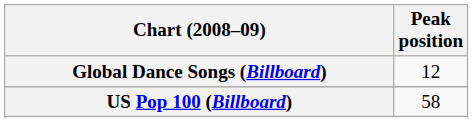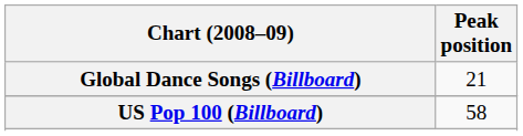 <table class="wikitable plainrowheaders sortable" style="text-align:center;">
 <tr>
 <th scope="col" style="width:20em;">Chart (2008–09)</th>
 <th scope="col">Peak<br>position</th>
 </tr>
 <tr>
 <th scope="row">Global Dance Songs (<em><a href='#'>Billboard</a></em>)</th>
-<td>12</td>
+<td>21</td>
 </tr>
 <tr>
 </tr>
 <tr>
 </tr>
 <tr>
 </tr>
 <tr>
 <th scope="row">US <a href='#'>Pop 100</a> (<em><a href='#'>Billboard</a></em>)</th>
 <td>58</td>
 </tr>
 <tr>
 </tr>
 <tr>
 </tr>
 </table>
